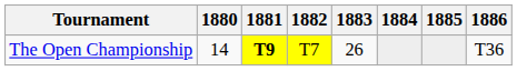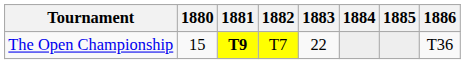 <table class="wikitable" style="font-size:95%;text-align:center;">
 <tr>
 <th>Tournament</th>
 <th>1880</th>
 <th>1881</th>
 <th>1882</th>
 <th>1883</th>
 <th>1884</th>
 <th>1885</th>
 <th>1886</th>
 </tr>
 <tr>
 <td align=left><a href='#'>The Open Championship</a></td>
-<td>14</td>
+<td>15</td>
 <td style="background:yellow;"><strong>T9</strong></td>
 <td style="background:yellow;">T7</td>
-<td>26</td>
+<td>22</td>
 <td style="background:#eeeeee;"></td>
 <td style="background:#eeeeee;"></td>
 <td>T36</td>
 </tr>
 </table>
